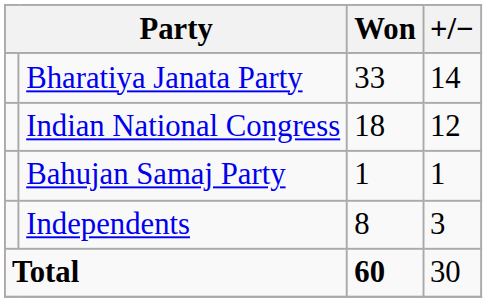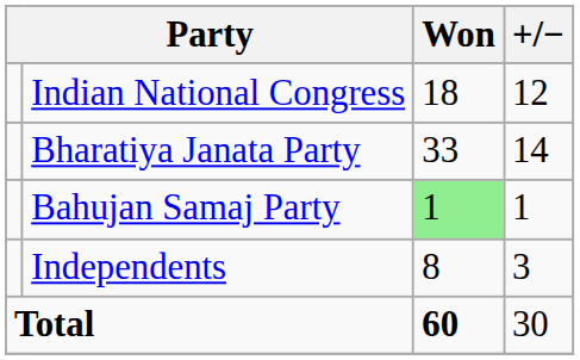 <table class="sortable wikitable">
 <tr>
 <th colspan="2">Party</th>
 <th>Won</th>
 <th><strong>+/−</strong></th>
+</tr>
+<tr>
+<td></td>
+<td><a href='#'>Indian National Congress</a></td>
+<td>18</td>
+<td>12</td>
 </tr>
 <tr>
 <td></td>
 <td><a href='#'>Bharatiya Janata Party</a></td>
 <td>33</td>
 <td>14</td>
 </tr>
 <tr>
 <td></td>
-<td><a href='#'>Indian National Congress</a></td>
-<td>18</td>
-<td>12</td>
-</tr>
-<tr>
-<td></td>
 <td><a href='#'>Bahujan Samaj Party</a></td>
-<td>1</td>
+<td style="background: lightgreen;">1</td>
 <td>1</td>
 </tr>
 <tr>
 <td></td>
 <td><a href='#'>Independents</a></td>
 <td>8</td>
 <td>3</td>
 </tr>
 <tr>
 <td colspan="2"><strong>Total</strong></td>
 <td><strong>60</strong></td>
 <td>30</td>
 </tr>
 <tr>
 </tr>
 </table>
